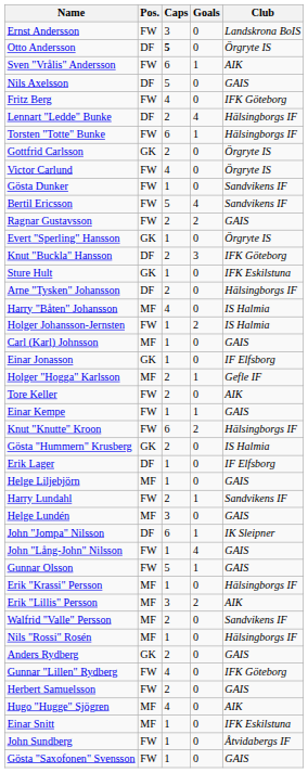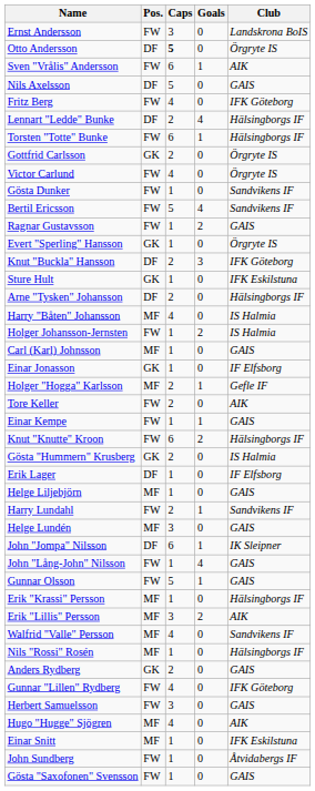 <table class="wikitable" border="1">
 <tr>
 <th>Name</th>
 <th>Pos.</th>
 <th>Caps</th>
 <th>Goals</th>
 <th>Club</th>
 </tr>
 <tr>
 <td><a href='#'>Ernst Andersson</a></td>
 <td>FW</td>
 <td>3</td>
 <td>0</td>
 <td><em>Landskrona BoIS</em></td>
 </tr>
 <tr>
 <td><a href='#'>Otto Andersson</a></td>
 <td>DF</td>
 <td><strong>5</strong></td>
 <td>0</td>
 <td><em>Örgryte IS</em></td>
 </tr>
 <tr>
 <td><a href='#'>Sven "Vrålis" Andersson</a></td>
 <td>FW</td>
 <td>6</td>
 <td>1</td>
 <td><em>AIK</em></td>
 </tr>
 <tr>
 <td><a href='#'>Nils Axelsson</a></td>
 <td>DF</td>
 <td>5</td>
 <td>0</td>
 <td><em>GAIS</em></td>
 </tr>
 <tr>
 <td><a href='#'>Fritz Berg</a></td>
 <td>FW</td>
 <td>4</td>
 <td>0</td>
 <td><em>IFK Göteborg</em></td>
 </tr>
 <tr>
 <td><a href='#'>Lennart "Ledde" Bunke</a></td>
 <td>DF</td>
 <td>2</td>
 <td>4</td>
 <td><em>Hälsingborgs IF</em></td>
 </tr>
 <tr>
 <td><a href='#'>Torsten "Totte" Bunke</a></td>
 <td>FW</td>
 <td>6</td>
 <td>1</td>
 <td><em>Hälsingborgs IF</em></td>
 </tr>
 <tr>
 <td><a href='#'>Gottfrid Carlsson</a></td>
 <td>GK</td>
 <td>2</td>
 <td>0</td>
 <td><em>Örgryte IS</em></td>
 </tr>
 <tr>
 <td><a href='#'>Victor Carlund</a></td>
 <td>FW</td>
 <td>4</td>
 <td>0</td>
 <td><em>Örgryte IS</em></td>
 </tr>
 <tr>
 <td><a href='#'>Gösta Dunker</a></td>
 <td>FW</td>
 <td>1</td>
 <td>0</td>
 <td><em>Sandvikens IF</em></td>
 </tr>
 <tr>
 <td><a href='#'>Bertil Ericsson</a></td>
 <td>FW</td>
 <td>5</td>
 <td>4</td>
 <td><em>Sandvikens IF</em></td>
 </tr>
 <tr>
 <td><a href='#'>Ragnar Gustavsson</a></td>
 <td>FW</td>
-<td>2</td>
+<td>1</td>
 <td>2</td>
 <td><em>GAIS</em></td>
 </tr>
 <tr>
 <td><a href='#'>Evert "Sperling" Hansson</a></td>
 <td>GK</td>
 <td>1</td>
 <td>0</td>
 <td><em>Örgryte IS</em></td>
 </tr>
 <tr>
 <td><a href='#'>Knut "Buckla" Hansson</a></td>
 <td>DF</td>
 <td>2</td>
 <td>3</td>
 <td><em>IFK Göteborg</em></td>
 </tr>
 <tr>
 <td><a href='#'>Sture Hult</a></td>
 <td>GK</td>
 <td>1</td>
 <td>0</td>
 <td><em>IFK Eskilstuna</em></td>
 </tr>
 <tr>
 <td><a href='#'>Arne "Tysken" Johansson</a></td>
 <td>DF</td>
 <td>2</td>
 <td>0</td>
 <td><em>Hälsingborgs IF</em></td>
 </tr>
 <tr>
 <td><a href='#'>Harry "Båten" Johansson</a></td>
 <td>MF</td>
 <td>4</td>
 <td>0</td>
 <td><em>IS Halmia</em></td>
 </tr>
 <tr>
 <td><a href='#'>Holger Johansson-Jernsten</a></td>
 <td>FW</td>
 <td>1</td>
 <td>2</td>
 <td><em>IS Halmia</em></td>
 </tr>
 <tr>
 <td><a href='#'>Carl (Karl) Johnsson</a></td>
 <td>MF</td>
 <td>1</td>
 <td>0</td>
 <td><em>GAIS</em></td>
 </tr>
 <tr>
 <td><a href='#'>Einar Jonasson</a></td>
 <td>GK</td>
 <td>1</td>
 <td>0</td>
 <td><em>IF Elfsborg</em></td>
 </tr>
 <tr>
 <td><a href='#'>Holger "Hogga" Karlsson</a></td>
 <td>MF</td>
 <td>2</td>
 <td>1</td>
 <td><em>Gefle IF</em></td>
 </tr>
 <tr>
 <td><a href='#'>Tore Keller</a></td>
 <td>FW</td>
 <td>2</td>
 <td>0</td>
 <td><em>AIK</em></td>
 </tr>
 <tr>
 <td><a href='#'>Einar Kempe</a></td>
 <td>FW</td>
 <td>1</td>
 <td>1</td>
 <td><em>GAIS</em></td>
 </tr>
 <tr>
 <td><a href='#'>Knut "Knutte" Kroon</a></td>
 <td>FW</td>
 <td>6</td>
 <td>2</td>
 <td><em>Hälsingborgs IF</em></td>
 </tr>
 <tr>
 <td><a href='#'>Gösta "Hummern" Krusberg</a></td>
 <td>GK</td>
 <td>2</td>
 <td>0</td>
 <td><em>IS Halmia</em></td>
 </tr>
 <tr>
 <td><a href='#'>Erik Lager</a></td>
 <td>DF</td>
 <td>1</td>
 <td>0</td>
 <td><em>IF Elfsborg</em></td>
 </tr>
 <tr>
 <td><a href='#'>Helge Liljebjörn</a></td>
 <td>MF</td>
 <td>1</td>
 <td>0</td>
 <td><em>GAIS</em></td>
 </tr>
 <tr>
 <td><a href='#'>Harry Lundahl</a></td>
 <td>FW</td>
 <td>2</td>
 <td>1</td>
 <td><em>Sandvikens IF</em></td>
 </tr>
 <tr>
 <td><a href='#'>Helge Lundén</a></td>
 <td>MF</td>
 <td>3</td>
 <td>0</td>
 <td><em>GAIS</em></td>
 </tr>
 <tr>
 <td><a href='#'>John "Jompa" Nilsson</a></td>
 <td>DF</td>
 <td>6</td>
 <td>1</td>
 <td><em>IK Sleipner</em></td>
 </tr>
 <tr>
 <td><a href='#'>John "Lång-John" Nilsson</a></td>
 <td>FW</td>
 <td>1</td>
 <td>4</td>
 <td><em>GAIS</em></td>
 </tr>
 <tr>
 <td><a href='#'>Gunnar Olsson</a></td>
 <td>FW</td>
 <td>5</td>
 <td>1</td>
 <td><em>GAIS</em></td>
 </tr>
 <tr>
 <td><a href='#'>Erik "Krassi" Persson</a></td>
 <td>MF</td>
 <td>1</td>
 <td>0</td>
 <td><em>Hälsingborgs IF</em></td>
 </tr>
 <tr>
 <td><a href='#'>Erik "Lillis" Persson</a></td>
 <td>MF</td>
 <td>3</td>
 <td>2</td>
 <td><em>AIK</em></td>
 </tr>
 <tr>
 <td><a href='#'>Walfrid "Valle" Persson</a></td>
 <td>MF</td>
-<td>2</td>
+<td>4</td>
 <td>0</td>
 <td><em>Sandvikens IF</em></td>
 </tr>
 <tr>
 <td><a href='#'>Nils "Rossi" Rosén</a></td>
 <td>MF</td>
 <td>1</td>
 <td>0</td>
 <td><em>Hälsingborgs IF</em></td>
 </tr>
 <tr>
 <td><a href='#'>Anders Rydberg</a></td>
 <td>GK</td>
 <td>2</td>
 <td>0</td>
 <td><em>GAIS</em></td>
 </tr>
 <tr>
 <td><a href='#'>Gunnar "Lillen" Rydberg</a></td>
 <td>FW</td>
 <td>4</td>
 <td>0</td>
 <td><em>IFK Göteborg</em></td>
 </tr>
 <tr>
 <td><a href='#'>Herbert Samuelsson</a></td>
 <td>FW</td>
-<td>2</td>
+<td>3</td>
 <td>0</td>
 <td><em>GAIS</em></td>
 </tr>
 <tr>
 <td><a href='#'>Hugo "Hugge" Sjögren</a></td>
 <td>MF</td>
 <td>4</td>
 <td>0</td>
 <td><em>AIK</em></td>
 </tr>
 <tr>
 <td><a href='#'>Einar Snitt</a></td>
 <td>MF</td>
 <td>1</td>
 <td>0</td>
 <td><em>IFK Eskilstuna</em></td>
 </tr>
 <tr>
 <td><a href='#'>John Sundberg</a></td>
 <td>FW</td>
 <td>1</td>
 <td>0</td>
 <td><em>Åtvidabergs IF</em></td>
 </tr>
 <tr>
 <td><a href='#'>Gösta "Saxofonen" Svensson</a></td>
 <td>FW</td>
 <td>1</td>
 <td>0</td>
 <td><em>GAIS</em></td>
 </tr>
 </table>
